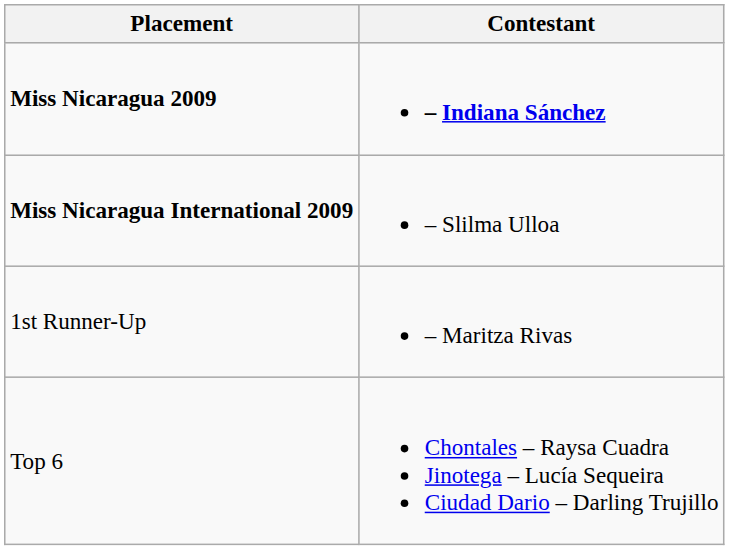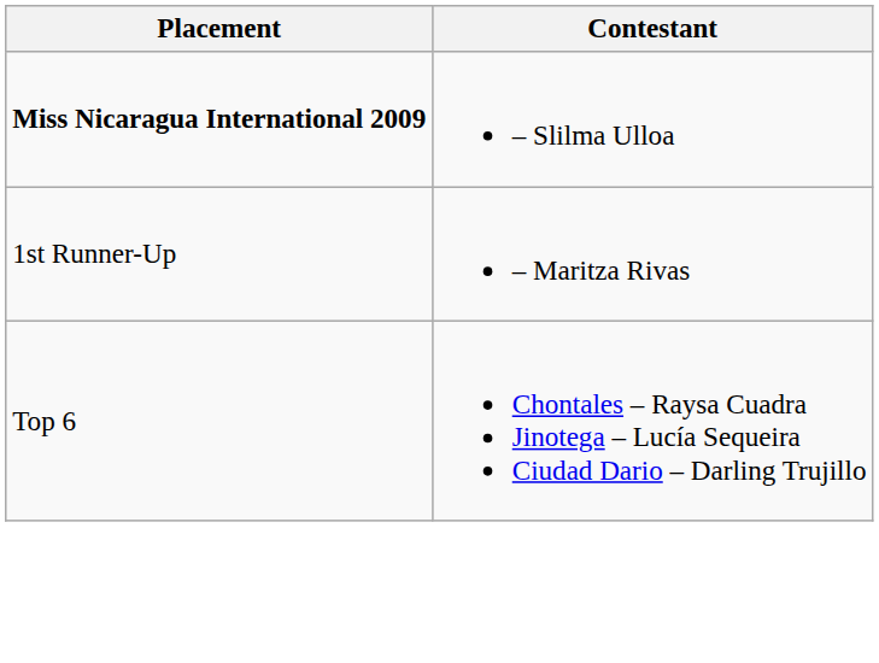 <table class="wikitable sortable" style="font-size: 95%;">
 <tr>
 <th>Placement</th>
 <th>Contestant</th>
-</tr>
-<tr>
-<td><strong>Miss Nicaragua 2009</strong></td>
-<td><br><ul><li><strong> – <a href='#'>Indiana Sánchez</a></strong></li></ul></td>
 </tr>
 <tr>
 <td><strong>Miss Nicaragua International 2009</strong></td>
 <td><br><ul><li> – Slilma Ulloa</li></ul></td>
 </tr>
 <tr>
 <td>1st Runner-Up</td>
 <td><br><ul><li> – Maritza Rivas</li></ul></td>
 </tr>
 <tr>
 <td>Top 6</td>
 <td><br><ul><li> <a href='#'>Chontales</a> – Raysa Cuadra</li><li> <a href='#'>Jinotega</a> – Lucía Sequeira</li><li> <a href='#'>Ciudad Dario</a> – Darling Trujillo</li></ul></td>
 </tr>
 </table>
